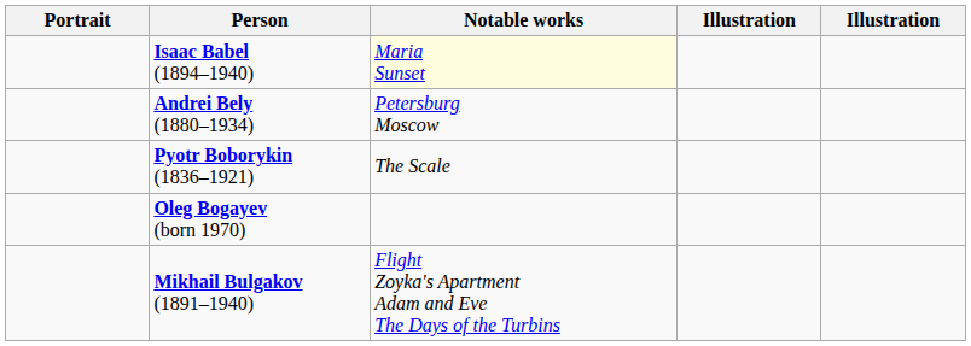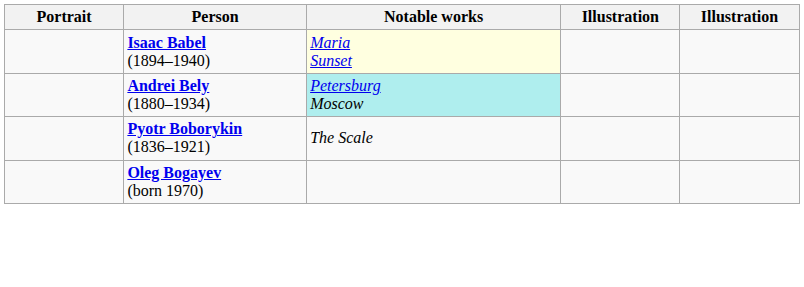 <table class="wikitable" style="width:90%;">
 <tr bgcolor="#cccccc">
 <th width=15%>Portrait</th>
 <th width=23%>Person</th>
 <th width=32%>Notable works</th>
 <th width=15%>Illustration</th>
 <th width=15%>Illustration</th>
 </tr>
 <tr>
 <td align=center></td>
 <td><strong><a href='#'>Isaac Babel</a></strong><br>(1894–1940)</td>
 <td style="background: lightyellow;"><em><a href='#'>Maria</a></em><br><em><a href='#'>Sunset</a></em></td>
 <td align=center></td>
 <td align=center></td>
 </tr>
 <tr>
 <td align=center></td>
 <td><strong><a href='#'>Andrei Bely</a></strong><br>(1880–1934)</td>
-<td><em><a href='#'>Petersburg</a> </em><br><em>Moscow</em></td>
+<td style="background: paleturquoise;"><em><a href='#'>Petersburg</a> </em><br><em>Moscow</em></td>
 <td align=center></td>
 <td align=center></td>
 </tr>
 <tr>
 <td align=center></td>
 <td><strong><a href='#'>Pyotr Boborykin</a></strong><br>(1836–1921)</td>
 <td><em>The Scale</em></td>
 <td align=center></td>
 <td align=center></td>
 </tr>
 <tr>
 <td align=center></td>
 <td><strong><a href='#'>Oleg Bogayev</a></strong><br>(born 1970)</td>
 <td></td>
 <td align=center></td>
 <td align=center></td>
 </tr>
 <tr>
-<td align=center></td>
-<td><strong><a href='#'>Mikhail Bulgakov</a></strong><br>(1891–1940)</td>
-<td><em><a href='#'>Flight</a></em><br><em>Zoyka's Apartment</em><br><em>Adam and Eve</em><br><em><a href='#'>The Days of the Turbins</a></em></td>
-<td align=center></td>
-<td align=center></td>
-</tr>
-<tr>
 </tr>
 </table>
